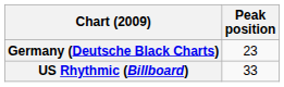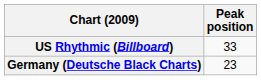 <table class="wikitable sortable plainrowheaders" style="text-align:center;">
 <tr>
 <th scope="col">Chart (2009)</th>
 <th scope="col">Peak<br>position</th>
 </tr>
 <tr>
+<th scope="row">US <a href='#'>Rhythmic</a> (<a href='#'><em>Billboard</em></a>)</th>
+<td>33</td>
+</tr>
+<tr>
 <th scope="row">Germany (<a href='#'>Deutsche Black Charts</a>)</th>
 <td>23</td>
 </tr>
-<tr>
-<th scope="row">US <a href='#'>Rhythmic</a> (<a href='#'><em>Billboard</em></a>)</th>
-<td>33</td>
-</tr>
 </table>
